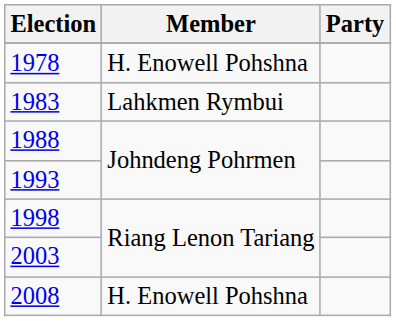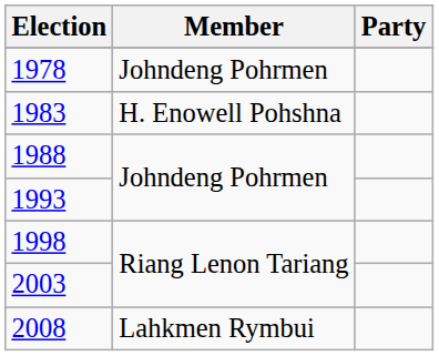 <table class="wikitable sortable">
 <tr>
 <th>Election</th>
 <th>Member</th>
 <th colspan=2>Party</th>
 </tr>
 <tr>
 </tr>
 <tr>
 </tr>
 <tr>
 </tr>
 <tr>
 </tr>
 <tr>
 </tr>
 <tr>
 <td><a href='#'>1978</a></td>
-<td>H. Enowell Pohshna</td>
+<td>Johndeng Pohrmen</td>
 <td></td>
 </tr>
 <tr>
 <td><a href='#'>1983</a></td>
-<td>Lahkmen Rymbui</td>
+<td>H. Enowell Pohshna</td>
 <td></td>
 </tr>
 <tr>
 <td><a href='#'>1988</a></td>
 <td rowspan=2>Johndeng Pohrmen</td>
 <td></td>
 </tr>
 <tr>
 <td><a href='#'>1993</a></td>
 </tr>
 <tr>
 <td><a href='#'>1998</a></td>
 <td rowspan=2>Riang Lenon Tariang</td>
 <td></td>
 </tr>
 <tr>
 <td><a href='#'>2003</a></td>
 </tr>
 <tr>
 <td><a href='#'>2008</a></td>
-<td>H. Enowell Pohshna</td>
+<td>Lahkmen Rymbui</td>
 <td></td>
 </tr>
 </table>
